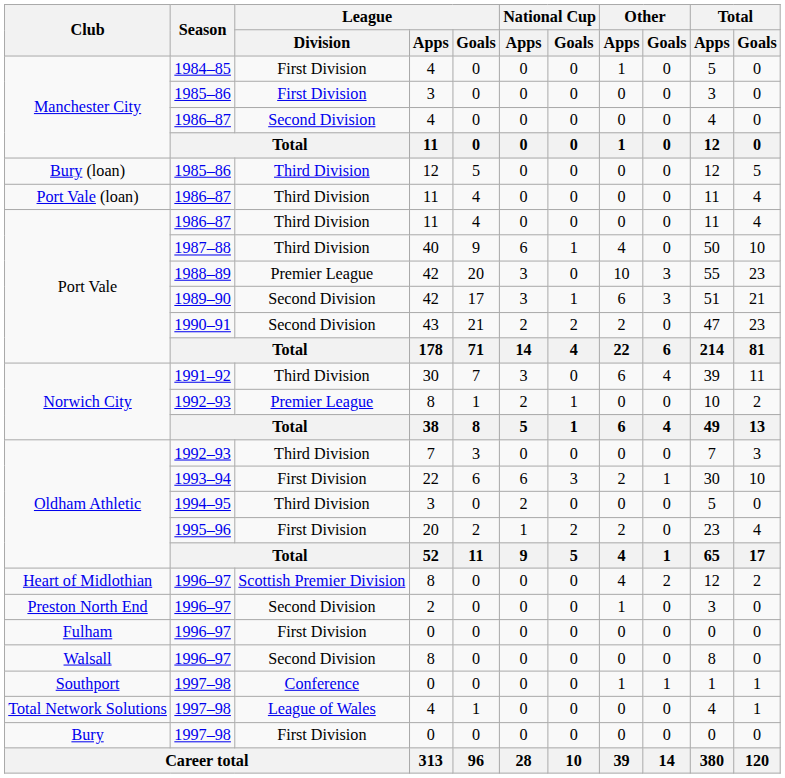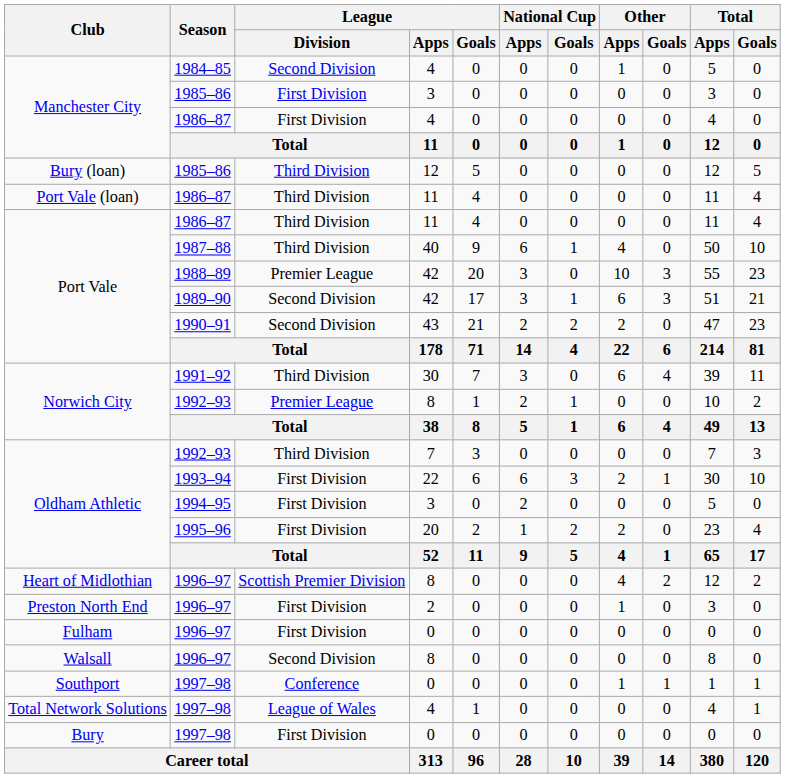 <table class="wikitable" style="text-align:center">
 <tr>
 <th rowspan="2">Club</th>
 <th rowspan="2">Season</th>
 <th colspan="3">League</th>
 <th colspan="2">National Cup</th>
 <th colspan="2">Other</th>
 <th colspan="2">Total</th>
 </tr>
 <tr>
 <th>Division</th>
 <th>Apps</th>
 <th>Goals</th>
 <th>Apps</th>
 <th>Goals</th>
 <th>Apps</th>
 <th>Goals</th>
 <th>Apps</th>
 <th>Goals</th>
 </tr>
 <tr>
 <td rowspan="4"><a href='#'>Manchester City</a></td>
 <td><a href='#'>1984–85</a></td>
-<td>First Division</td>
+<td><a href='#'>Second Division</a></td>
 <td>4</td>
 <td>0</td>
 <td>0</td>
 <td>0</td>
 <td>1</td>
 <td>0</td>
 <td>5</td>
 <td>0</td>
 </tr>
 <tr>
 <td><a href='#'>1985–86</a></td>
 <td><a href='#'>First Division</a></td>
 <td>3</td>
 <td>0</td>
 <td>0</td>
 <td>0</td>
 <td>0</td>
 <td>0</td>
 <td>3</td>
 <td>0</td>
 </tr>
 <tr>
 <td><a href='#'>1986–87</a></td>
-<td><a href='#'>Second Division</a></td>
+<td>First Division</td>
 <td>4</td>
 <td>0</td>
 <td>0</td>
 <td>0</td>
 <td>0</td>
 <td>0</td>
 <td>4</td>
 <td>0</td>
 </tr>
 <tr>
 <th colspan="2">Total</th>
 <th>11</th>
 <th>0</th>
 <th>0</th>
 <th>0</th>
 <th>1</th>
 <th>0</th>
 <th>12</th>
 <th>0</th>
 </tr>
 <tr>
 <td><a href='#'>Bury</a> (loan)</td>
 <td><a href='#'>1985–86</a></td>
 <td><a href='#'>Third Division</a></td>
 <td>12</td>
 <td>5</td>
 <td>0</td>
 <td>0</td>
 <td>0</td>
 <td>0</td>
 <td>12</td>
 <td>5</td>
 </tr>
 <tr>
 <td><a href='#'>Port Vale</a> (loan)</td>
 <td><a href='#'>1986–87</a></td>
 <td>Third Division</td>
 <td>11</td>
 <td>4</td>
 <td>0</td>
 <td>0</td>
 <td>0</td>
 <td>0</td>
 <td>11</td>
 <td>4</td>
 </tr>
 <tr>
 <td rowspan="6">Port Vale</td>
 <td><a href='#'>1986–87</a></td>
 <td>Third Division</td>
 <td>11</td>
 <td>4</td>
 <td>0</td>
 <td>0</td>
 <td>0</td>
 <td>0</td>
 <td>11</td>
 <td>4</td>
 </tr>
 <tr>
 <td><a href='#'>1987–88</a></td>
 <td>Third Division</td>
 <td>40</td>
 <td>9</td>
 <td>6</td>
 <td>1</td>
 <td>4</td>
 <td>0</td>
 <td>50</td>
 <td>10</td>
 </tr>
 <tr>
 <td><a href='#'>1988–89</a></td>
 <td>Premier League</td>
 <td>42</td>
 <td>20</td>
 <td>3</td>
 <td>0</td>
 <td>10</td>
 <td>3</td>
 <td>55</td>
 <td>23</td>
 </tr>
 <tr>
 <td><a href='#'>1989–90</a></td>
 <td>Second Division</td>
 <td>42</td>
 <td>17</td>
 <td>3</td>
 <td>1</td>
 <td>6</td>
 <td>3</td>
 <td>51</td>
 <td>21</td>
 </tr>
 <tr>
 <td><a href='#'>1990–91</a></td>
 <td>Second Division</td>
 <td>43</td>
 <td>21</td>
 <td>2</td>
 <td>2</td>
 <td>2</td>
 <td>0</td>
 <td>47</td>
 <td>23</td>
 </tr>
 <tr>
 <th colspan="2">Total</th>
 <th>178</th>
 <th>71</th>
 <th>14</th>
 <th>4</th>
 <th>22</th>
 <th>6</th>
 <th>214</th>
 <th>81</th>
 </tr>
 <tr>
 <td rowspan="3"><a href='#'>Norwich City</a></td>
 <td><a href='#'>1991–92</a></td>
 <td>Third Division</td>
 <td>30</td>
 <td>7</td>
 <td>3</td>
 <td>0</td>
 <td>6</td>
 <td>4</td>
 <td>39</td>
 <td>11</td>
 </tr>
 <tr>
 <td><a href='#'>1992–93</a></td>
 <td><a href='#'>Premier League</a></td>
 <td>8</td>
 <td>1</td>
 <td>2</td>
 <td>1</td>
 <td>0</td>
 <td>0</td>
 <td>10</td>
 <td>2</td>
 </tr>
 <tr>
 <th colspan="2">Total</th>
 <th>38</th>
 <th>8</th>
 <th>5</th>
 <th>1</th>
 <th>6</th>
 <th>4</th>
 <th>49</th>
 <th>13</th>
 </tr>
 <tr>
 <td rowspan="5"><a href='#'>Oldham Athletic</a></td>
 <td><a href='#'>1992–93</a></td>
 <td>Third Division</td>
 <td>7</td>
 <td>3</td>
 <td>0</td>
 <td>0</td>
 <td>0</td>
 <td>0</td>
 <td>7</td>
 <td>3</td>
 </tr>
 <tr>
 <td><a href='#'>1993–94</a></td>
 <td>First Division</td>
 <td>22</td>
 <td>6</td>
 <td>6</td>
 <td>3</td>
 <td>2</td>
 <td>1</td>
 <td>30</td>
 <td>10</td>
 </tr>
 <tr>
 <td><a href='#'>1994–95</a></td>
-<td>Third Division</td>
+<td>First Division</td>
 <td>3</td>
 <td>0</td>
 <td>2</td>
 <td>0</td>
 <td>0</td>
 <td>0</td>
 <td>5</td>
 <td>0</td>
 </tr>
 <tr>
 <td><a href='#'>1995–96</a></td>
 <td>First Division</td>
 <td>20</td>
 <td>2</td>
 <td>1</td>
 <td>2</td>
 <td>2</td>
 <td>0</td>
 <td>23</td>
 <td>4</td>
 </tr>
 <tr>
 <th colspan="2">Total</th>
 <th>52</th>
 <th>11</th>
 <th>9</th>
 <th>5</th>
 <th>4</th>
 <th>1</th>
 <th>65</th>
 <th>17</th>
 </tr>
 <tr>
 <td><a href='#'>Heart of Midlothian</a></td>
 <td><a href='#'>1996–97</a></td>
 <td><a href='#'>Scottish Premier Division</a></td>
 <td>8</td>
 <td>0</td>
 <td>0</td>
 <td>0</td>
 <td>4</td>
 <td>2</td>
 <td>12</td>
 <td>2</td>
 </tr>
 <tr>
 <td><a href='#'>Preston North End</a></td>
 <td><a href='#'>1996–97</a></td>
-<td>Second Division</td>
+<td>First Division</td>
 <td>2</td>
 <td>0</td>
 <td>0</td>
 <td>0</td>
 <td>1</td>
 <td>0</td>
 <td>3</td>
 <td>0</td>
 </tr>
 <tr>
 <td><a href='#'>Fulham</a></td>
 <td><a href='#'>1996–97</a></td>
 <td>First Division</td>
 <td>0</td>
 <td>0</td>
 <td>0</td>
 <td>0</td>
 <td>0</td>
 <td>0</td>
 <td>0</td>
 <td>0</td>
 </tr>
 <tr>
 <td><a href='#'>Walsall</a></td>
 <td><a href='#'>1996–97</a></td>
 <td>Second Division</td>
 <td>8</td>
 <td>0</td>
 <td>0</td>
 <td>0</td>
 <td>0</td>
 <td>0</td>
 <td>8</td>
 <td>0</td>
 </tr>
 <tr>
 <td><a href='#'>Southport</a></td>
 <td><a href='#'>1997–98</a></td>
 <td><a href='#'>Conference</a></td>
 <td>0</td>
 <td>0</td>
 <td>0</td>
 <td>0</td>
 <td>1</td>
 <td>1</td>
 <td>1</td>
 <td>1</td>
 </tr>
 <tr>
 <td><a href='#'>Total Network Solutions</a></td>
 <td><a href='#'>1997–98</a></td>
 <td><a href='#'>League of Wales</a></td>
 <td>4</td>
 <td>1</td>
 <td>0</td>
 <td>0</td>
 <td>0</td>
 <td>0</td>
 <td>4</td>
 <td>1</td>
 </tr>
 <tr>
 <td><a href='#'>Bury</a></td>
 <td><a href='#'>1997–98</a></td>
 <td>First Division</td>
 <td>0</td>
 <td>0</td>
 <td>0</td>
 <td>0</td>
 <td>0</td>
 <td>0</td>
 <td>0</td>
 <td>0</td>
 </tr>
 <tr>
 <th colspan="3">Career total</th>
 <th>313</th>
 <th>96</th>
 <th>28</th>
 <th>10</th>
 <th>39</th>
 <th>14</th>
 <th>380</th>
 <th>120</th>
 </tr>
 </table>
